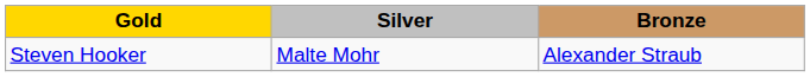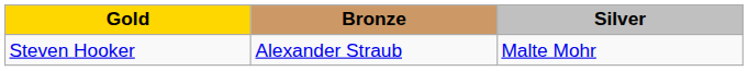 <table class="wikitable" style="text-align:left">
 <tr align="center">
 <td width=200 bgcolor=gold><strong>Gold</strong></td>
+<td width=200 bgcolor=CC9966><strong>Bronze</strong></td>
 <td width=200 bgcolor=silver><strong>Silver</strong></td>
-<td width=200 bgcolor=CC9966><strong>Bronze</strong></td>
 </tr>
 <tr>
 <td><a href='#'>Steven Hooker</a><br><em></em></td>
+<td><a href='#'>Alexander Straub</a><br><em></em></td>
 <td><a href='#'>Malte Mohr</a><br><em></em></td>
-<td><a href='#'>Alexander Straub</a><br><em></em></td>
 </tr>
 </table>
